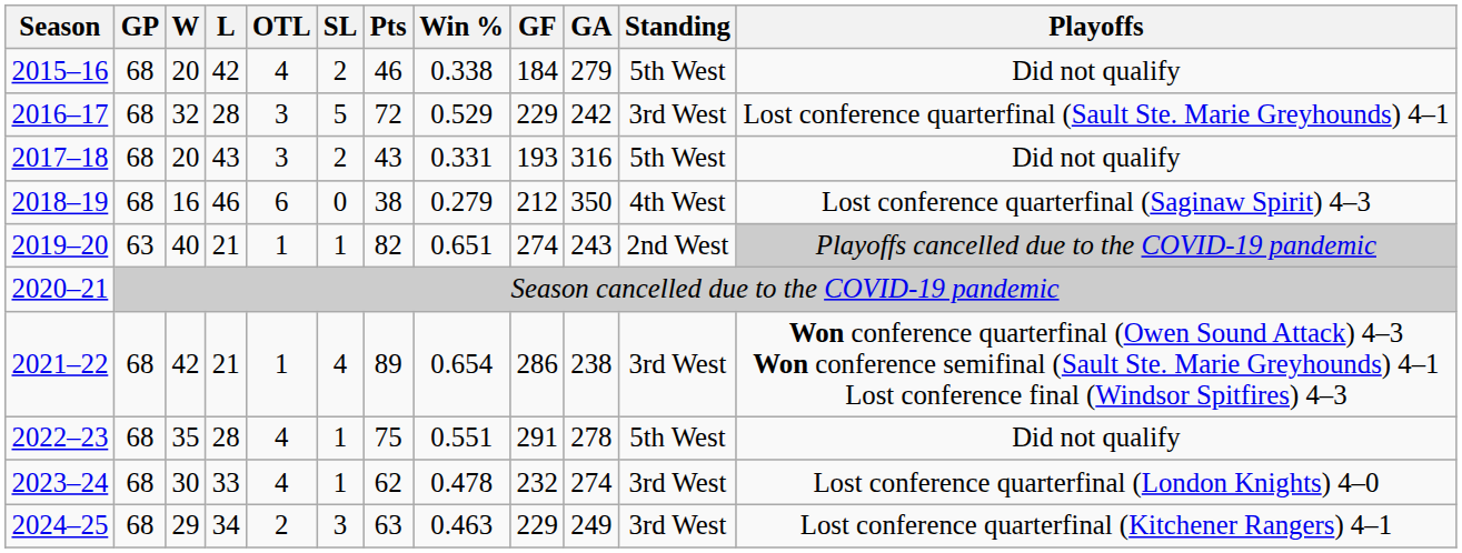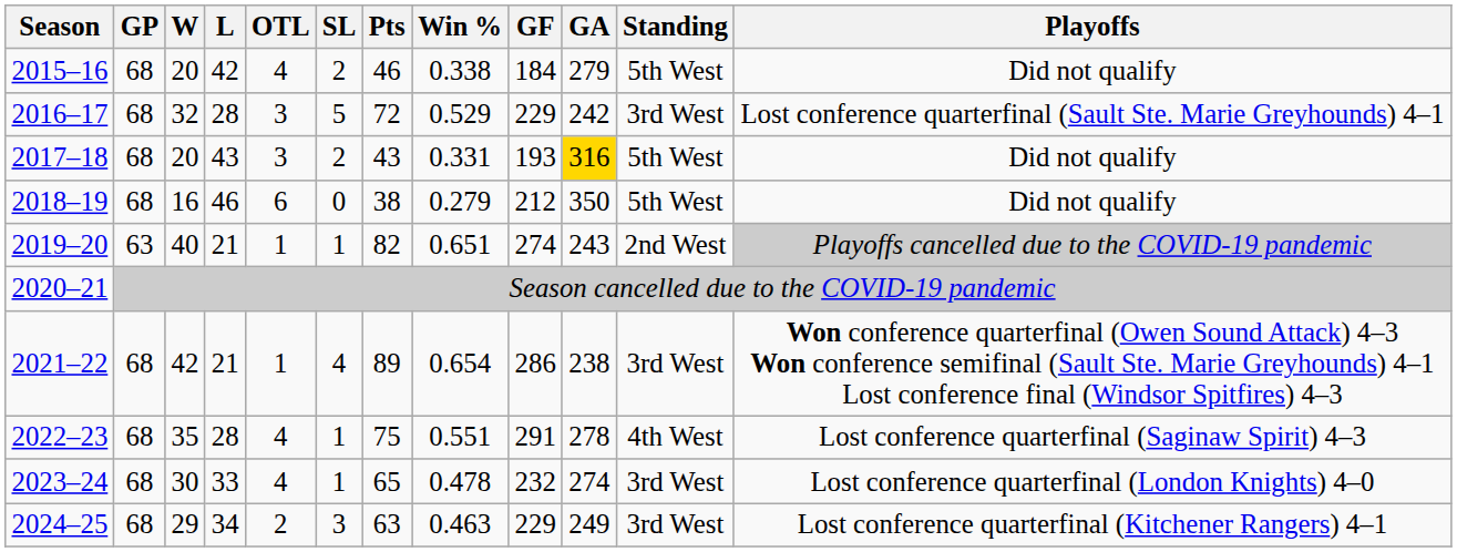 <table class="wikitable" style="text-align:center">
 <tr>
 <th>Season</th>
 <th>GP</th>
 <th>W</th>
 <th>L</th>
 <th>OTL</th>
 <th>SL</th>
 <th>Pts</th>
 <th>Win %</th>
 <th>GF</th>
 <th>GA</th>
 <th>Standing</th>
 <th>Playoffs</th>
 </tr>
 <tr>
 <td><a href='#'>2015–16</a></td>
 <td>68</td>
 <td>20</td>
 <td>42</td>
 <td>4</td>
 <td>2</td>
 <td>46</td>
 <td>0.338</td>
 <td>184</td>
 <td>279</td>
 <td>5th West</td>
 <td>Did not qualify</td>
 </tr>
 <tr>
 <td><a href='#'>2016–17</a></td>
 <td>68</td>
 <td>32</td>
 <td>28</td>
 <td>3</td>
 <td>5</td>
 <td>72</td>
 <td>0.529</td>
 <td>229</td>
 <td>242</td>
 <td>3rd West</td>
 <td>Lost conference quarterfinal (<a href='#'>Sault Ste. Marie Greyhounds</a>) 4–1</td>
 </tr>
 <tr>
 <td><a href='#'>2017–18</a></td>
 <td>68</td>
 <td>20</td>
 <td>43</td>
 <td>3</td>
 <td>2</td>
 <td>43</td>
 <td>0.331</td>
 <td>193</td>
-<td>316</td>
+<td style="background: gold;">316</td>
 <td>5th West</td>
 <td>Did not qualify</td>
 </tr>
 <tr>
 <td><a href='#'>2018–19</a></td>
 <td>68</td>
 <td>16</td>
 <td>46</td>
 <td>6</td>
 <td>0</td>
 <td>38</td>
 <td>0.279</td>
 <td>212</td>
 <td>350</td>
-<td>4th West</td>
-<td>Lost conference quarterfinal (<a href='#'>Saginaw Spirit</a>) 4–3</td>
+<td>5th West</td>
+<td>Did not qualify</td>
 </tr>
 <tr>
 <td><a href='#'>2019–20</a></td>
 <td>63</td>
 <td>40</td>
 <td>21</td>
 <td>1</td>
 <td>1</td>
 <td>82</td>
 <td>0.651</td>
 <td>274</td>
 <td>243</td>
 <td>2nd West</td>
 <td bgcolor="#CCCCCC"><em>Playoffs cancelled due to the <a href='#'>COVID-19 pandemic</a></em></td>
 </tr>
 <tr>
 <td><a href='#'>2020–21</a></td>
 <td colspan="11" bgcolor="#CCCCCC"><em>Season cancelled due to the <a href='#'>COVID-19 pandemic</a></em></td>
 </tr>
 <tr>
 <td><a href='#'>2021–22</a></td>
 <td>68</td>
 <td>42</td>
 <td>21</td>
 <td>1</td>
 <td>4</td>
 <td>89</td>
 <td>0.654</td>
 <td>286</td>
 <td>238</td>
 <td>3rd West</td>
 <td><strong>Won</strong> conference quarterfinal (<a href='#'>Owen Sound Attack</a>) 4–3 <br> <strong>Won</strong> conference semifinal (<a href='#'>Sault Ste. Marie Greyhounds</a>) 4–1 <br> Lost conference final (<a href='#'>Windsor Spitfires</a>) 4–3</td>
 </tr>
 <tr>
 <td><a href='#'>2022–23</a></td>
 <td>68</td>
 <td>35</td>
 <td>28</td>
 <td>4</td>
 <td>1</td>
 <td>75</td>
 <td>0.551</td>
 <td>291</td>
 <td>278</td>
-<td>5th West</td>
-<td>Did not qualify</td>
+<td>4th West</td>
+<td>Lost conference quarterfinal (<a href='#'>Saginaw Spirit</a>) 4–3</td>
 </tr>
 <tr>
 <td><a href='#'>2023–24</a></td>
 <td>68</td>
 <td>30</td>
 <td>33</td>
 <td>4</td>
 <td>1</td>
-<td>62</td>
+<td>65</td>
 <td>0.478</td>
 <td>232</td>
 <td>274</td>
 <td>3rd West</td>
 <td>Lost conference quarterfinal (<a href='#'>London Knights</a>) 4–0</td>
 </tr>
 <tr>
 <td><a href='#'>2024–25</a></td>
 <td>68</td>
 <td>29</td>
 <td>34</td>
 <td>2</td>
 <td>3</td>
 <td>63</td>
 <td>0.463</td>
 <td>229</td>
 <td>249</td>
 <td>3rd West</td>
 <td>Lost conference quarterfinal (<a href='#'>Kitchener Rangers</a>) 4–1</td>
 </tr>
 </table>
